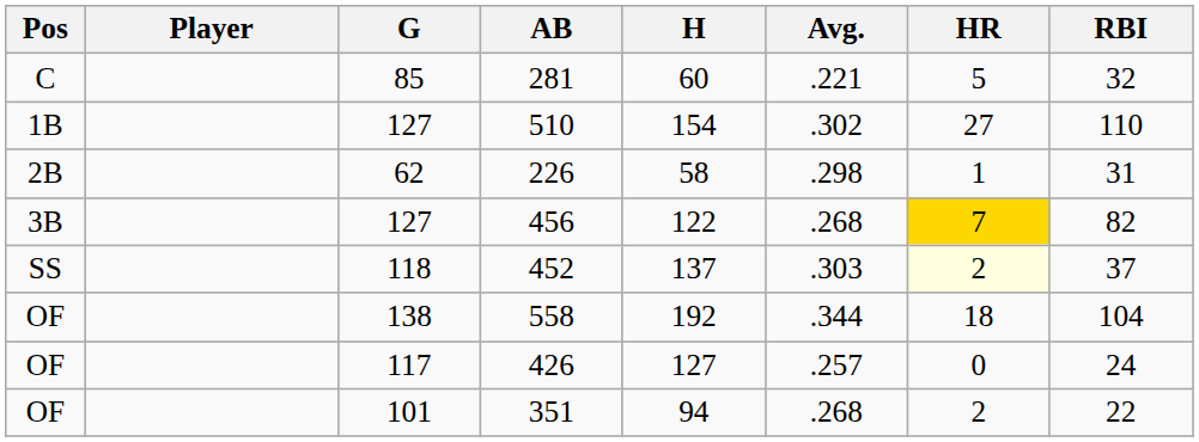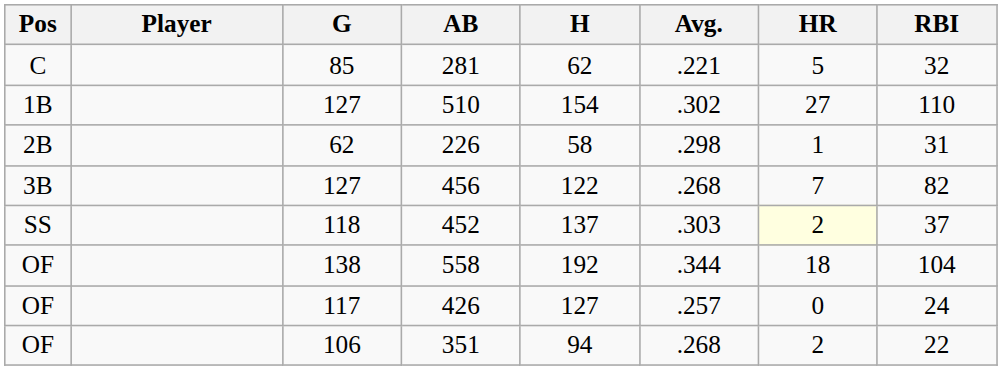 <table class="wikitable sortable">
 <tr>
 <th bgcolor="#DDDDFF" width="5%">Pos</th>
 <th bgcolor="#DDDDFF" width="16%">Player</th>
 <th bgcolor="#DDDDFF" width="9%">G</th>
 <th bgcolor="#DDDDFF" width="9%">AB</th>
 <th bgcolor="#DDDDFF" width="9%">H</th>
 <th bgcolor="#DDDDFF" width="9%">Avg.</th>
 <th bgcolor="#DDDDFF" width="9%">HR</th>
 <th bgcolor="#DDDDFF" width="9%">RBI</th>
 </tr>
 <tr align="center">
 <td>C</td>
 <td></td>
 <td>85</td>
 <td>281</td>
-<td>60</td>
+<td>62</td>
 <td>.221</td>
 <td>5</td>
 <td>32</td>
 </tr>
 <tr align="center">
 <td>1B</td>
 <td></td>
 <td>127</td>
 <td>510</td>
 <td>154</td>
 <td>.302</td>
 <td>27</td>
 <td>110</td>
 </tr>
 <tr align="center">
 <td>2B</td>
 <td></td>
 <td>62</td>
 <td>226</td>
 <td>58</td>
 <td>.298</td>
 <td>1</td>
 <td>31</td>
 </tr>
 <tr align="center">
 <td>3B</td>
 <td></td>
 <td>127</td>
 <td>456</td>
 <td>122</td>
 <td>.268</td>
-<td style="background: gold;">7</td>
+<td>7</td>
 <td>82</td>
 </tr>
 <tr align="center">
 <td>SS</td>
 <td></td>
 <td>118</td>
 <td>452</td>
 <td>137</td>
 <td>.303</td>
 <td style="background: lightyellow;">2</td>
 <td>37</td>
 </tr>
 <tr align="center">
 <td>OF</td>
 <td></td>
 <td>138</td>
 <td>558</td>
 <td>192</td>
 <td>.344</td>
 <td>18</td>
 <td>104</td>
 </tr>
 <tr align="center">
 <td>OF</td>
 <td></td>
 <td>117</td>
 <td>426</td>
 <td>127</td>
 <td>.257</td>
 <td>0</td>
 <td>24</td>
 </tr>
 <tr align="center">
 <td>OF</td>
 <td></td>
-<td>101</td>
+<td>106</td>
 <td>351</td>
 <td>94</td>
 <td>.268</td>
 <td>2</td>
 <td>22</td>
 </tr>
 </table>
